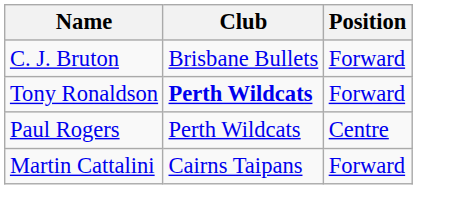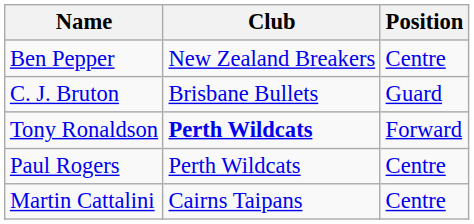 <table class="wikitable">
 <tr>
 <th>Name</th>
 <th>Club</th>
 <th>Position</th>
 </tr>
 <tr>
+<td><a href='#'>Ben Pepper</a></td>
+<td><a href='#'>New Zealand Breakers</a></td>
+<td><a href='#'>Centre</a></td>
+</tr>
+<tr>
 <td><a href='#'>C. J. Bruton</a></td>
 <td><a href='#'>Brisbane Bullets</a></td>
-<td><a href='#'>Forward</a></td>
+<td><a href='#'>Guard</a></td>
 </tr>
 <tr>
 <td><a href='#'>Tony Ronaldson</a></td>
 <td><strong><a href='#'>Perth Wildcats</a></strong></td>
 <td><a href='#'>Forward</a></td>
 </tr>
 <tr>
 <td><a href='#'>Paul Rogers</a></td>
 <td><a href='#'>Perth Wildcats</a></td>
 <td><a href='#'>Centre</a></td>
 </tr>
 <tr>
 <td><a href='#'>Martin Cattalini</a></td>
 <td><a href='#'>Cairns Taipans</a></td>
-<td><a href='#'>Forward</a></td>
+<td><a href='#'>Centre</a></td>
 </tr>
 </table>
